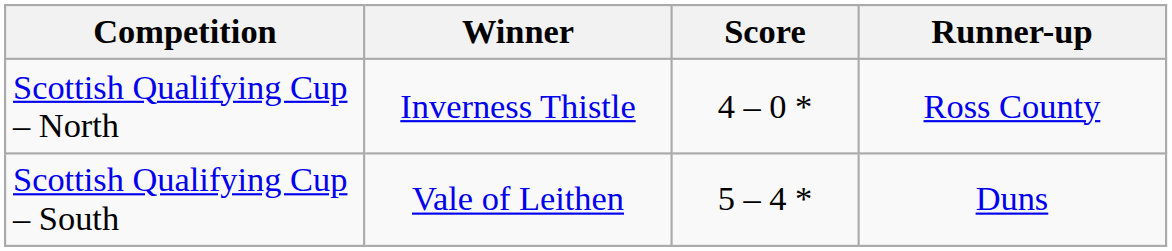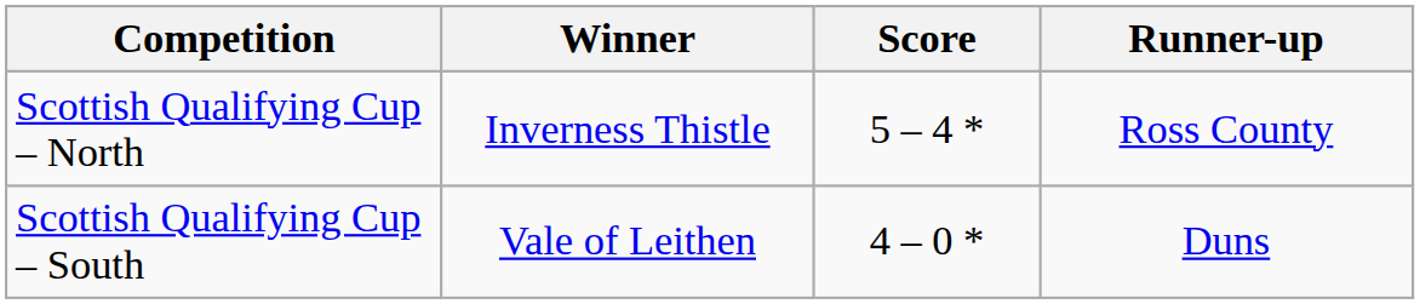 <table class="wikitable" style="text-align: center;">
 <tr>
 <th width=160>Competition</th>
 <th width=135>Winner</th>
 <th width=80>Score</th>
 <th width=135>Runner-up</th>
 </tr>
 <tr>
 <td align=left><a href='#'>Scottish Qualifying Cup</a> – North</td>
 <td><a href='#'>Inverness Thistle</a></td>
-<td>4 – 0 *</td>
+<td>5 – 4 *</td>
 <td><a href='#'>Ross County</a></td>
 </tr>
 <tr>
 <td align=left><a href='#'>Scottish Qualifying Cup</a> – South</td>
 <td><a href='#'>Vale of Leithen</a></td>
-<td>5 – 4 *</td>
+<td>4 – 0 *</td>
 <td><a href='#'>Duns</a></td>
 </tr>
 </table>
